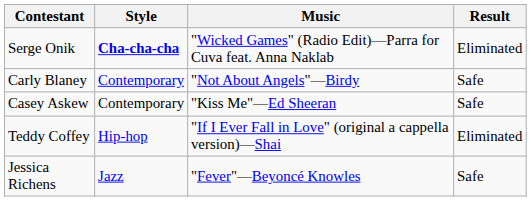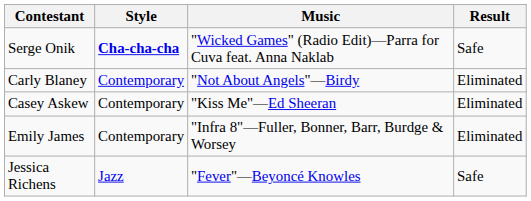 <table class="wikitable" style="width:90%;">
 <tr>
 <th>Contestant</th>
 <th>Style</th>
 <th>Music</th>
 <th>Result</th>
 </tr>
 <tr>
 <td>Serge Onik</td>
 <td><strong><a href='#'>Cha-cha-cha</a></strong></td>
 <td>"<a href='#'>Wicked Games</a>" (Radio Edit)—Parra for Cuva feat. Anna Naklab</td>
-<td>Eliminated</td>
+<td>Safe</td>
 </tr>
 <tr>
 <td>Carly Blaney</td>
 <td><a href='#'>Contemporary</a></td>
 <td>"<a href='#'>Not About Angels</a>"—<a href='#'>Birdy</a></td>
-<td>Safe</td>
+<td>Eliminated</td>
 </tr>
 <tr>
 <td>Casey Askew</td>
 <td>Contemporary</td>
 <td>"Kiss Me"—<a href='#'>Ed Sheeran</a></td>
-<td>Safe</td>
+<td>Eliminated</td>
 </tr>
 <tr>
-<td>Teddy Coffey</td>
-<td><a href='#'>Hip-hop</a></td>
-<td>"<a href='#'>If I Ever Fall in Love</a>" (original a cappella version)—<a href='#'>Shai</a></td>
+<td>Emily James</td>
+<td>Contemporary</td>
+<td>"Infra 8"—Fuller, Bonner, Barr, Burdge & Worsey</td>
 <td>Eliminated</td>
 </tr>
 <tr>
 <td>Jessica Richens</td>
 <td><a href='#'>Jazz</a></td>
 <td>"<a href='#'>Fever</a>"—<a href='#'>Beyoncé Knowles</a></td>
 <td>Safe</td>
 </tr>
 </table>
